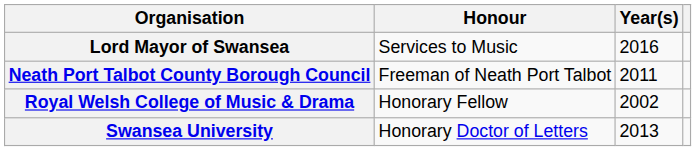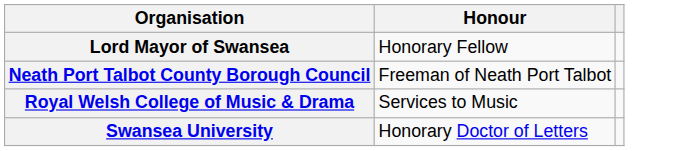 <table class="wikitable plainrowheaders sortable" style="margin-right: 0;">
 <tr>
 <th scope="col">Organisation</th>
 <th scope="col">Honour</th>
-<th scope="col">Year(s)</th>
 <th scope="col" class="unsortable"></th>
 </tr>
 <tr>
 <th scope="row">Lord Mayor of Swansea</th>
-<td>Services to Music</td>
-<td>2016</td>
+<td>Honorary Fellow</td>
 <td></td>
 </tr>
 <tr>
 <th scope="row"><a href='#'>Neath Port Talbot County Borough Council</a></th>
 <td>Freeman of Neath Port Talbot</td>
-<td>2011</td>
 <td></td>
 </tr>
 <tr>
 <th scope="row"><a href='#'>Royal Welsh College of Music & Drama</a></th>
-<td>Honorary Fellow</td>
-<td>2002</td>
+<td>Services to Music</td>
 <td></td>
 </tr>
 <tr>
 <th scope="row"><a href='#'>Swansea University</a></th>
 <td>Honorary <a href='#'>Doctor of Letters</a></td>
-<td>2013</td>
 <td></td>
 </tr>
 </table>
